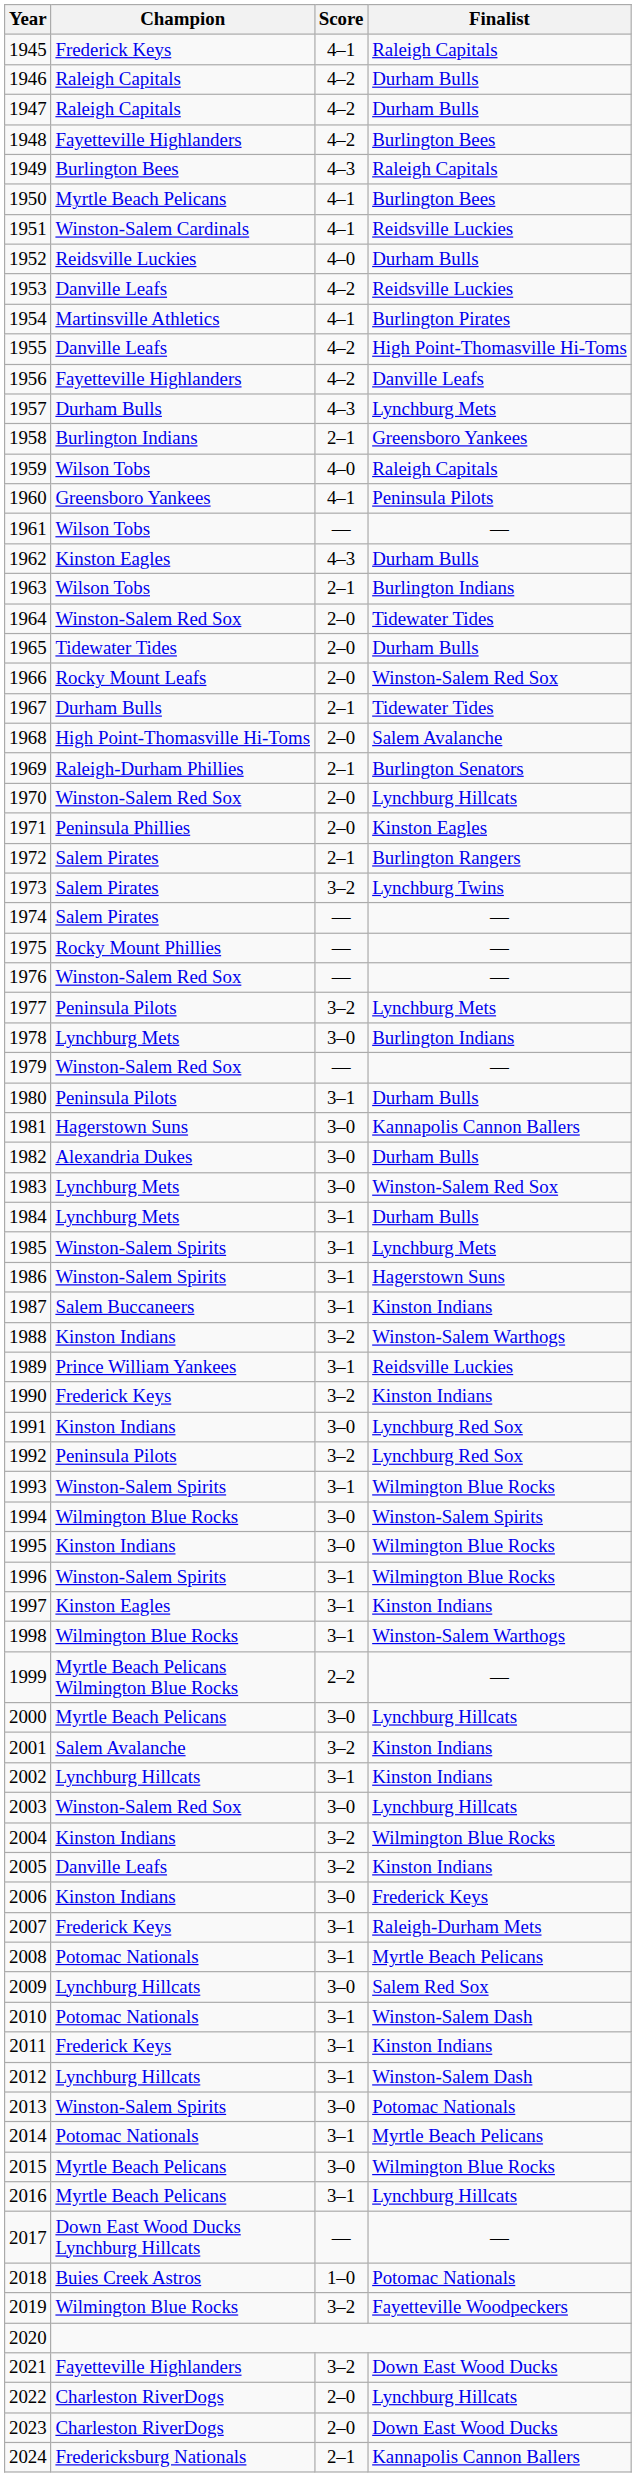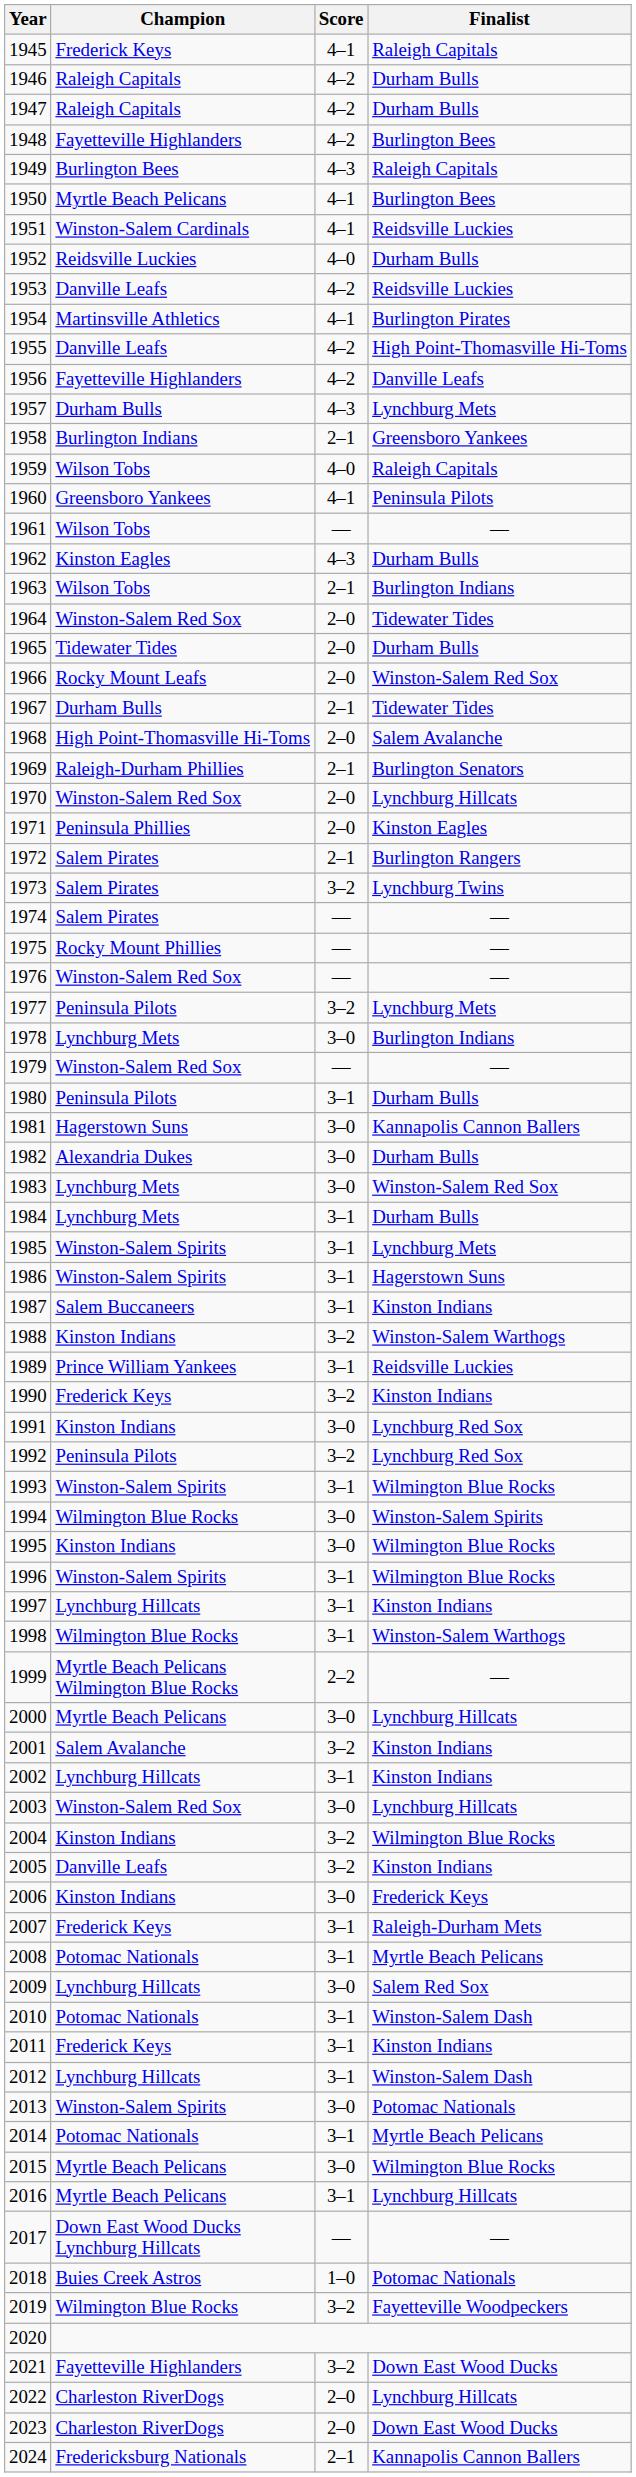 <table class="wikitable sortable" style="text-align:center;">
 <tr>
 <th>Year</th>
 <th>Champion</th>
 <th class="unsortable">Score</th>
 <th>Finalist</th>
 </tr>
 <tr>
 <td>1945</td>
 <td align=left><a href='#'>Frederick Keys</a></td>
 <td>4–1</td>
 <td align=left><a href='#'>Raleigh Capitals</a></td>
 </tr>
 <tr>
 <td>1946</td>
 <td align=left><a href='#'>Raleigh Capitals</a></td>
 <td>4–2</td>
 <td align=left><a href='#'>Durham Bulls</a></td>
 </tr>
 <tr>
 <td>1947</td>
 <td align=left><a href='#'>Raleigh Capitals</a></td>
 <td>4–2</td>
 <td align=left><a href='#'>Durham Bulls</a></td>
 </tr>
 <tr>
 <td>1948</td>
 <td align=left><a href='#'>Fayetteville Highlanders</a></td>
 <td>4–2</td>
 <td align=left><a href='#'>Burlington Bees</a></td>
 </tr>
 <tr>
 <td>1949</td>
 <td align=left><a href='#'>Burlington Bees</a></td>
 <td>4–3</td>
 <td align=left><a href='#'>Raleigh Capitals</a></td>
 </tr>
 <tr>
 <td>1950</td>
 <td align=left><a href='#'>Myrtle Beach Pelicans</a></td>
 <td>4–1</td>
 <td align=left><a href='#'>Burlington Bees</a></td>
 </tr>
 <tr>
 <td>1951</td>
 <td align=left><a href='#'>Winston-Salem Cardinals</a></td>
 <td>4–1</td>
 <td align=left><a href='#'>Reidsville Luckies</a></td>
 </tr>
 <tr>
 <td>1952</td>
 <td align=left><a href='#'>Reidsville Luckies</a></td>
 <td>4–0</td>
 <td align=left><a href='#'>Durham Bulls</a></td>
 </tr>
 <tr>
 <td>1953</td>
 <td align=left><a href='#'>Danville Leafs</a></td>
 <td>4–2</td>
 <td align=left><a href='#'>Reidsville Luckies</a></td>
 </tr>
 <tr>
 <td>1954</td>
 <td align=left><a href='#'>Martinsville Athletics</a></td>
 <td>4–1</td>
 <td align=left><a href='#'>Burlington Pirates</a></td>
 </tr>
 <tr>
 <td>1955</td>
 <td align=left><a href='#'>Danville Leafs</a></td>
 <td>4–2</td>
 <td align=left><a href='#'>High Point-Thomasville Hi-Toms</a></td>
 </tr>
 <tr>
 <td>1956</td>
 <td align=left><a href='#'>Fayetteville Highlanders</a></td>
 <td>4–2</td>
 <td align=left><a href='#'>Danville Leafs</a></td>
 </tr>
 <tr>
 <td>1957</td>
 <td align=left><a href='#'>Durham Bulls</a></td>
 <td>4–3</td>
 <td align=left><a href='#'>Lynchburg Mets</a></td>
 </tr>
 <tr>
 <td>1958</td>
 <td align=left><a href='#'>Burlington Indians</a></td>
 <td>2–1</td>
 <td align=left><a href='#'>Greensboro Yankees</a></td>
 </tr>
 <tr>
 <td>1959</td>
 <td align=left><a href='#'>Wilson Tobs</a></td>
 <td>4–0</td>
 <td align=left><a href='#'>Raleigh Capitals</a></td>
 </tr>
 <tr>
 <td>1960</td>
 <td align=left><a href='#'>Greensboro Yankees</a></td>
 <td>4–1</td>
 <td align=left><a href='#'>Peninsula Pilots</a></td>
 </tr>
 <tr>
 <td>1961</td>
 <td align=left><a href='#'>Wilson Tobs</a></td>
 <td>—</td>
 <td>—</td>
 </tr>
 <tr>
 <td>1962</td>
 <td align=left><a href='#'>Kinston Eagles</a></td>
 <td>4–3</td>
 <td align=left><a href='#'>Durham Bulls</a></td>
 </tr>
 <tr>
 <td>1963</td>
 <td align=left><a href='#'>Wilson Tobs</a></td>
 <td>2–1</td>
 <td align=left><a href='#'>Burlington Indians</a></td>
 </tr>
 <tr>
 <td>1964</td>
 <td align=left><a href='#'>Winston-Salem Red Sox</a></td>
 <td>2–0</td>
 <td align=left><a href='#'>Tidewater Tides</a></td>
 </tr>
 <tr>
 <td>1965</td>
 <td align=left><a href='#'>Tidewater Tides</a></td>
 <td>2–0</td>
 <td align=left><a href='#'>Durham Bulls</a></td>
 </tr>
 <tr>
 <td>1966</td>
 <td align=left><a href='#'>Rocky Mount Leafs</a></td>
 <td>2–0</td>
 <td align=left><a href='#'>Winston-Salem Red Sox</a></td>
 </tr>
 <tr>
 <td>1967</td>
 <td align=left><a href='#'>Durham Bulls</a></td>
 <td>2–1</td>
 <td align=left><a href='#'>Tidewater Tides</a></td>
 </tr>
 <tr>
 <td>1968</td>
 <td align=left><a href='#'>High Point-Thomasville Hi-Toms</a></td>
 <td>2–0</td>
 <td align=left><a href='#'>Salem Avalanche</a></td>
 </tr>
 <tr>
 <td>1969</td>
 <td align=left><a href='#'>Raleigh-Durham Phillies</a></td>
 <td>2–1</td>
 <td align=left><a href='#'>Burlington Senators</a></td>
 </tr>
 <tr>
 <td>1970</td>
 <td align=left><a href='#'>Winston-Salem Red Sox</a></td>
 <td>2–0</td>
 <td align=left><a href='#'>Lynchburg Hillcats</a></td>
 </tr>
 <tr>
 <td>1971</td>
 <td align=left><a href='#'>Peninsula Phillies</a></td>
 <td>2–0</td>
 <td align=left><a href='#'>Kinston Eagles</a></td>
 </tr>
 <tr>
 <td>1972</td>
 <td align=left><a href='#'>Salem Pirates</a></td>
 <td>2–1</td>
 <td align=left><a href='#'>Burlington Rangers</a></td>
 </tr>
 <tr>
 <td>1973</td>
 <td align=left><a href='#'>Salem Pirates</a></td>
 <td>3–2</td>
 <td align=left><a href='#'>Lynchburg Twins</a></td>
 </tr>
 <tr>
 <td>1974</td>
 <td align=left><a href='#'>Salem Pirates</a></td>
 <td>—</td>
 <td>—</td>
 </tr>
 <tr>
 <td>1975</td>
 <td align=left><a href='#'>Rocky Mount Phillies</a></td>
 <td>—</td>
 <td>—</td>
 </tr>
 <tr>
 <td>1976</td>
 <td align=left><a href='#'>Winston-Salem Red Sox</a></td>
 <td>—</td>
 <td>—</td>
 </tr>
 <tr>
 <td>1977</td>
 <td align=left><a href='#'>Peninsula Pilots</a></td>
 <td>3–2</td>
 <td align=left><a href='#'>Lynchburg Mets</a></td>
 </tr>
 <tr>
 <td>1978</td>
 <td align=left><a href='#'>Lynchburg Mets</a></td>
 <td>3–0</td>
 <td align=left><a href='#'>Burlington Indians</a></td>
 </tr>
 <tr>
 <td>1979</td>
 <td align=left><a href='#'>Winston-Salem Red Sox</a></td>
 <td>—</td>
 <td>—</td>
 </tr>
 <tr>
 <td>1980</td>
 <td align=left><a href='#'>Peninsula Pilots</a></td>
 <td>3–1</td>
 <td align=left><a href='#'>Durham Bulls</a></td>
 </tr>
 <tr>
 <td>1981</td>
 <td align=left><a href='#'>Hagerstown Suns</a></td>
 <td>3–0</td>
 <td align=left><a href='#'>Kannapolis Cannon Ballers</a></td>
 </tr>
 <tr>
 <td>1982</td>
 <td align=left><a href='#'>Alexandria Dukes</a></td>
 <td>3–0</td>
 <td align=left><a href='#'>Durham Bulls</a></td>
 </tr>
 <tr>
 <td>1983</td>
 <td align=left><a href='#'>Lynchburg Mets</a></td>
 <td>3–0</td>
 <td align=left><a href='#'>Winston-Salem Red Sox</a></td>
 </tr>
 <tr>
 <td>1984</td>
 <td align=left><a href='#'>Lynchburg Mets</a></td>
 <td>3–1</td>
 <td align=left><a href='#'>Durham Bulls</a></td>
 </tr>
 <tr>
 <td>1985</td>
 <td align=left><a href='#'>Winston-Salem Spirits</a></td>
 <td>3–1</td>
 <td align=left><a href='#'>Lynchburg Mets</a></td>
 </tr>
 <tr>
 <td>1986</td>
 <td align=left><a href='#'>Winston-Salem Spirits</a></td>
 <td>3–1</td>
 <td align=left><a href='#'>Hagerstown Suns</a></td>
 </tr>
 <tr>
 <td>1987</td>
 <td align=left><a href='#'>Salem Buccaneers</a></td>
 <td>3–1</td>
 <td align=left><a href='#'>Kinston Indians</a></td>
 </tr>
 <tr>
 <td>1988</td>
 <td align=left><a href='#'>Kinston Indians</a></td>
 <td>3–2</td>
 <td align=left><a href='#'>Winston-Salem Warthogs</a></td>
 </tr>
 <tr>
 <td>1989</td>
 <td align=left><a href='#'>Prince William Yankees</a></td>
 <td>3–1</td>
 <td align=left><a href='#'>Reidsville Luckies</a></td>
 </tr>
 <tr>
 <td>1990</td>
 <td align=left><a href='#'>Frederick Keys</a></td>
 <td>3–2</td>
 <td align=left><a href='#'>Kinston Indians</a></td>
 </tr>
 <tr>
 <td>1991</td>
 <td align=left><a href='#'>Kinston Indians</a></td>
 <td>3–0</td>
 <td align=left><a href='#'>Lynchburg Red Sox</a></td>
 </tr>
 <tr>
 <td>1992</td>
 <td align=left><a href='#'>Peninsula Pilots</a></td>
 <td>3–2</td>
 <td align=left><a href='#'>Lynchburg Red Sox</a></td>
 </tr>
 <tr>
 <td>1993</td>
 <td align=left><a href='#'>Winston-Salem Spirits</a></td>
 <td>3–1</td>
 <td align=left><a href='#'>Wilmington Blue Rocks</a></td>
 </tr>
 <tr>
 <td>1994</td>
 <td align=left><a href='#'>Wilmington Blue Rocks</a></td>
 <td>3–0</td>
 <td align=left><a href='#'>Winston-Salem Spirits</a></td>
 </tr>
 <tr>
 <td>1995</td>
 <td align=left><a href='#'>Kinston Indians</a></td>
 <td>3–0</td>
 <td align=left><a href='#'>Wilmington Blue Rocks</a></td>
 </tr>
 <tr>
 <td>1996</td>
 <td align=left><a href='#'>Winston-Salem Spirits</a></td>
 <td>3–1</td>
 <td align=left><a href='#'>Wilmington Blue Rocks</a></td>
 </tr>
 <tr>
 <td>1997</td>
-<td align=left><a href='#'>Kinston Eagles</a></td>
+<td align=left><a href='#'>Lynchburg Hillcats</a></td>
 <td>3–1</td>
 <td align=left><a href='#'>Kinston Indians</a></td>
 </tr>
 <tr>
 <td>1998</td>
 <td align=left><a href='#'>Wilmington Blue Rocks</a></td>
 <td>3–1</td>
 <td align=left><a href='#'>Winston-Salem Warthogs</a></td>
 </tr>
 <tr>
 <td>1999<br></td>
 <td align=left><a href='#'>Myrtle Beach Pelicans</a><br><a href='#'>Wilmington Blue Rocks</a></td>
 <td>2–2</td>
 <td>—</td>
 </tr>
 <tr>
 <td>2000</td>
 <td align=left><a href='#'>Myrtle Beach Pelicans</a></td>
 <td>3–0</td>
 <td align=left><a href='#'>Lynchburg Hillcats</a></td>
 </tr>
 <tr>
 <td>2001</td>
 <td align=left><a href='#'>Salem Avalanche</a></td>
 <td>3–2</td>
 <td align=left><a href='#'>Kinston Indians</a></td>
 </tr>
 <tr>
 <td>2002</td>
 <td align=left><a href='#'>Lynchburg Hillcats</a></td>
 <td>3–1</td>
 <td align=left><a href='#'>Kinston Indians</a></td>
 </tr>
 <tr>
 <td>2003</td>
 <td align=left><a href='#'>Winston-Salem Red Sox</a></td>
 <td>3–0</td>
 <td align=left><a href='#'>Lynchburg Hillcats</a></td>
 </tr>
 <tr>
 <td>2004</td>
 <td align=left><a href='#'>Kinston Indians</a></td>
 <td>3–2</td>
 <td align=left><a href='#'>Wilmington Blue Rocks</a></td>
 </tr>
 <tr>
 <td>2005</td>
 <td align=left><a href='#'>Danville Leafs</a></td>
 <td>3–2</td>
 <td align=left><a href='#'>Kinston Indians</a></td>
 </tr>
 <tr>
 <td>2006</td>
 <td align=left><a href='#'>Kinston Indians</a></td>
 <td>3–0</td>
 <td align=left><a href='#'>Frederick Keys</a></td>
 </tr>
 <tr>
 <td>2007</td>
 <td align=left><a href='#'>Frederick Keys</a></td>
 <td>3–1</td>
 <td align=left><a href='#'>Raleigh-Durham Mets</a></td>
 </tr>
 <tr>
 <td>2008</td>
 <td align=left><a href='#'>Potomac Nationals</a></td>
 <td>3–1</td>
 <td align=left><a href='#'>Myrtle Beach Pelicans</a></td>
 </tr>
 <tr>
 <td>2009</td>
 <td align=left><a href='#'>Lynchburg Hillcats</a></td>
 <td>3–0</td>
 <td align=left><a href='#'>Salem Red Sox</a></td>
 </tr>
 <tr>
 <td>2010</td>
 <td align=left><a href='#'>Potomac Nationals</a></td>
 <td>3–1</td>
 <td align=left><a href='#'>Winston-Salem Dash</a></td>
 </tr>
 <tr>
 <td>2011</td>
 <td align=left><a href='#'>Frederick Keys</a></td>
 <td>3–1</td>
 <td align=left><a href='#'>Kinston Indians</a></td>
 </tr>
 <tr>
 <td>2012</td>
 <td align=left><a href='#'>Lynchburg Hillcats</a></td>
 <td>3–1</td>
 <td align=left><a href='#'>Winston-Salem Dash</a></td>
 </tr>
 <tr>
 <td>2013</td>
 <td align=left><a href='#'>Winston-Salem Spirits</a></td>
 <td>3–0</td>
 <td align=left><a href='#'>Potomac Nationals</a></td>
 </tr>
 <tr>
 <td>2014</td>
 <td align=left><a href='#'>Potomac Nationals</a></td>
 <td>3–1</td>
 <td align=left><a href='#'>Myrtle Beach Pelicans</a></td>
 </tr>
 <tr>
 <td>2015</td>
 <td align=left><a href='#'>Myrtle Beach Pelicans</a></td>
 <td>3–0</td>
 <td align=left><a href='#'>Wilmington Blue Rocks</a></td>
 </tr>
 <tr>
 <td>2016</td>
 <td align=left><a href='#'>Myrtle Beach Pelicans</a></td>
 <td>3–1</td>
 <td align=left><a href='#'>Lynchburg Hillcats</a></td>
 </tr>
 <tr>
 <td>2017<br></td>
 <td align=left><a href='#'>Down East Wood Ducks</a><br><a href='#'>Lynchburg Hillcats</a></td>
 <td>—</td>
 <td>—</td>
 </tr>
 <tr>
 <td>2018</td>
 <td align=left><a href='#'>Buies Creek Astros</a></td>
 <td>1–0</td>
 <td align=left><a href='#'>Potomac Nationals</a></td>
 </tr>
 <tr>
 <td>2019</td>
 <td align=left><a href='#'>Wilmington Blue Rocks</a></td>
 <td>3–2</td>
 <td align=left><a href='#'>Fayetteville Woodpeckers</a></td>
 </tr>
 <tr>
 <td>2020</td>
 <td align=center colspan="3"></td>
 </tr>
 <tr>
 <td>2021</td>
 <td align=left><a href='#'>Fayetteville Highlanders</a></td>
 <td>3–2</td>
 <td align=left><a href='#'>Down East Wood Ducks</a></td>
 </tr>
 <tr>
 <td>2022</td>
 <td align=left><a href='#'>Charleston RiverDogs</a></td>
 <td>2–0</td>
 <td align=left><a href='#'>Lynchburg Hillcats</a></td>
 </tr>
 <tr>
 <td>2023</td>
 <td align=left><a href='#'>Charleston RiverDogs</a></td>
 <td>2–0</td>
 <td align=left><a href='#'>Down East Wood Ducks</a></td>
 </tr>
 <tr>
 <td>2024</td>
 <td align=left><a href='#'>Fredericksburg Nationals</a></td>
 <td>2–1</td>
 <td align=left><a href='#'>Kannapolis Cannon Ballers</a></td>
 </tr>
 </table>
